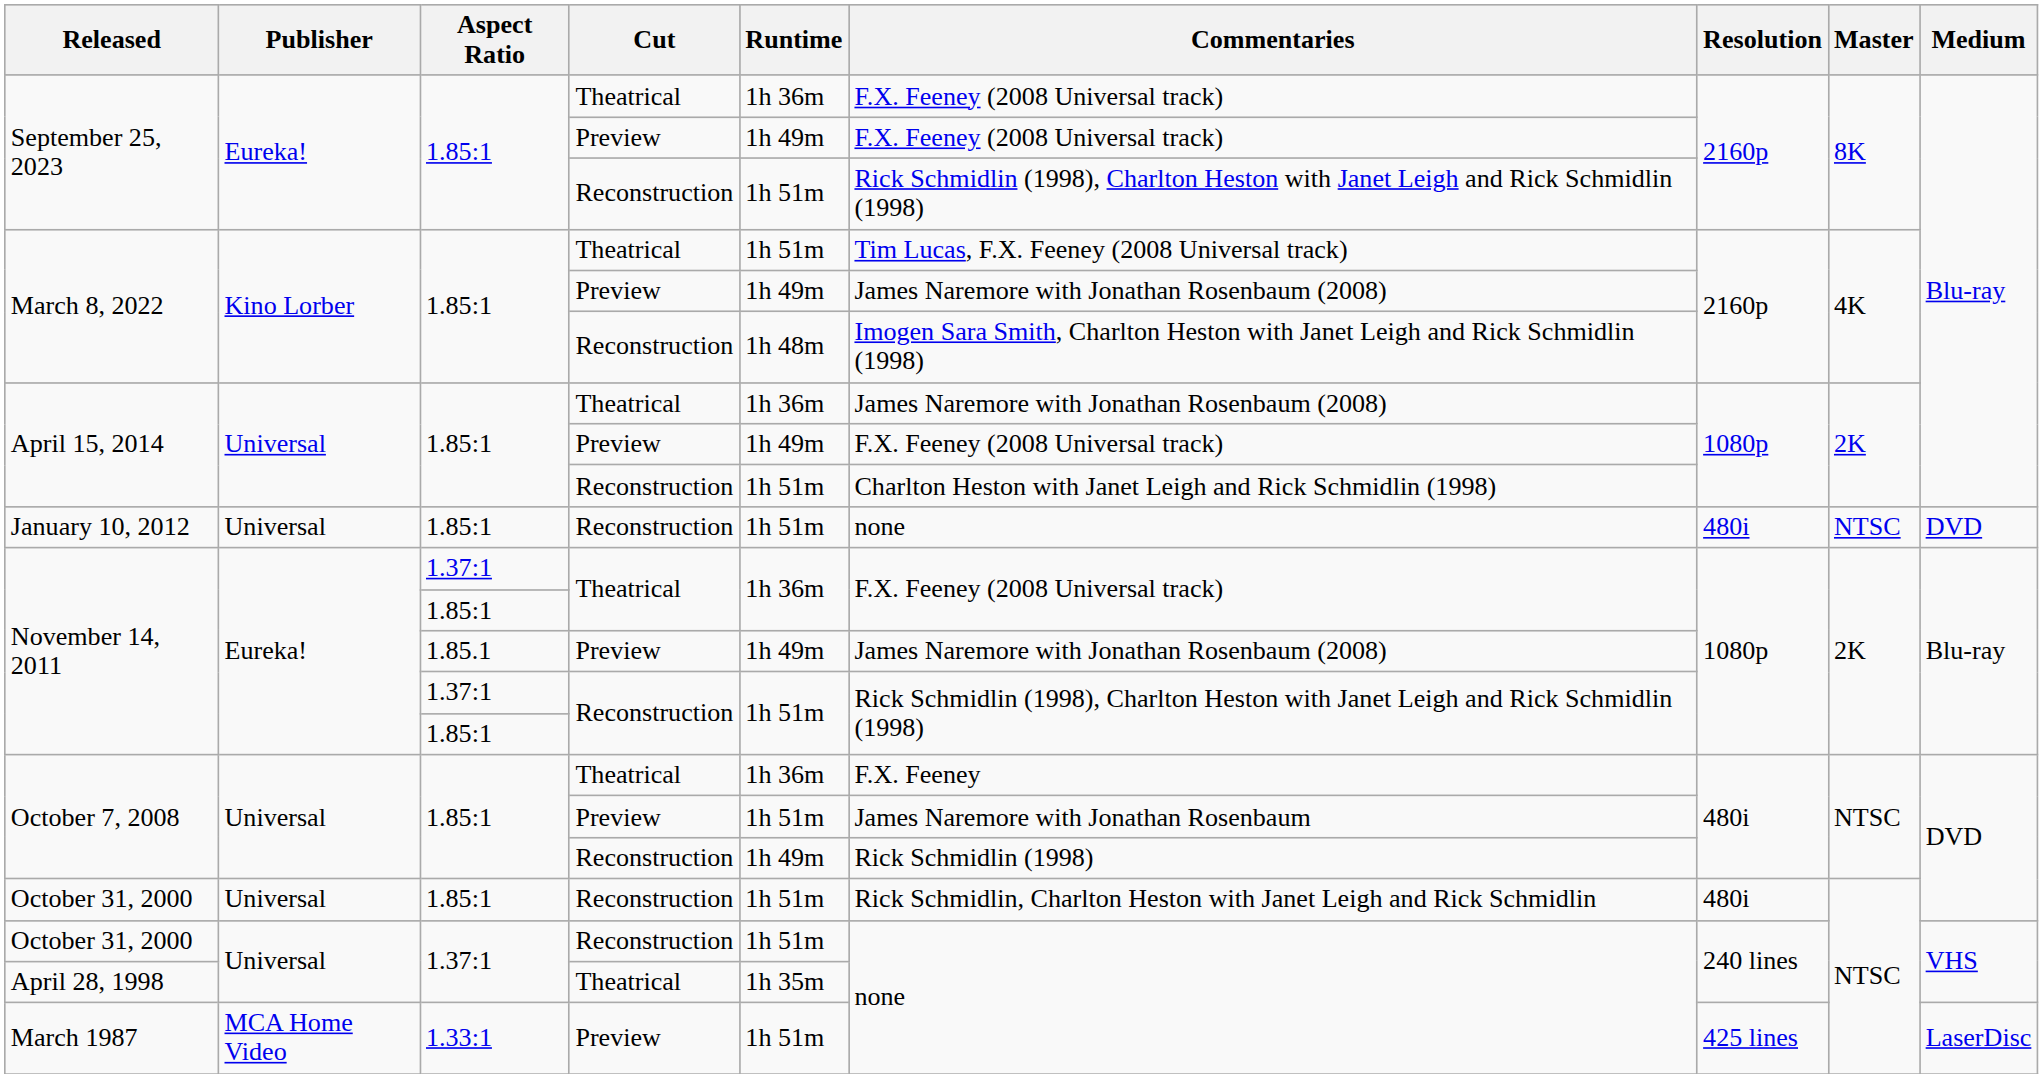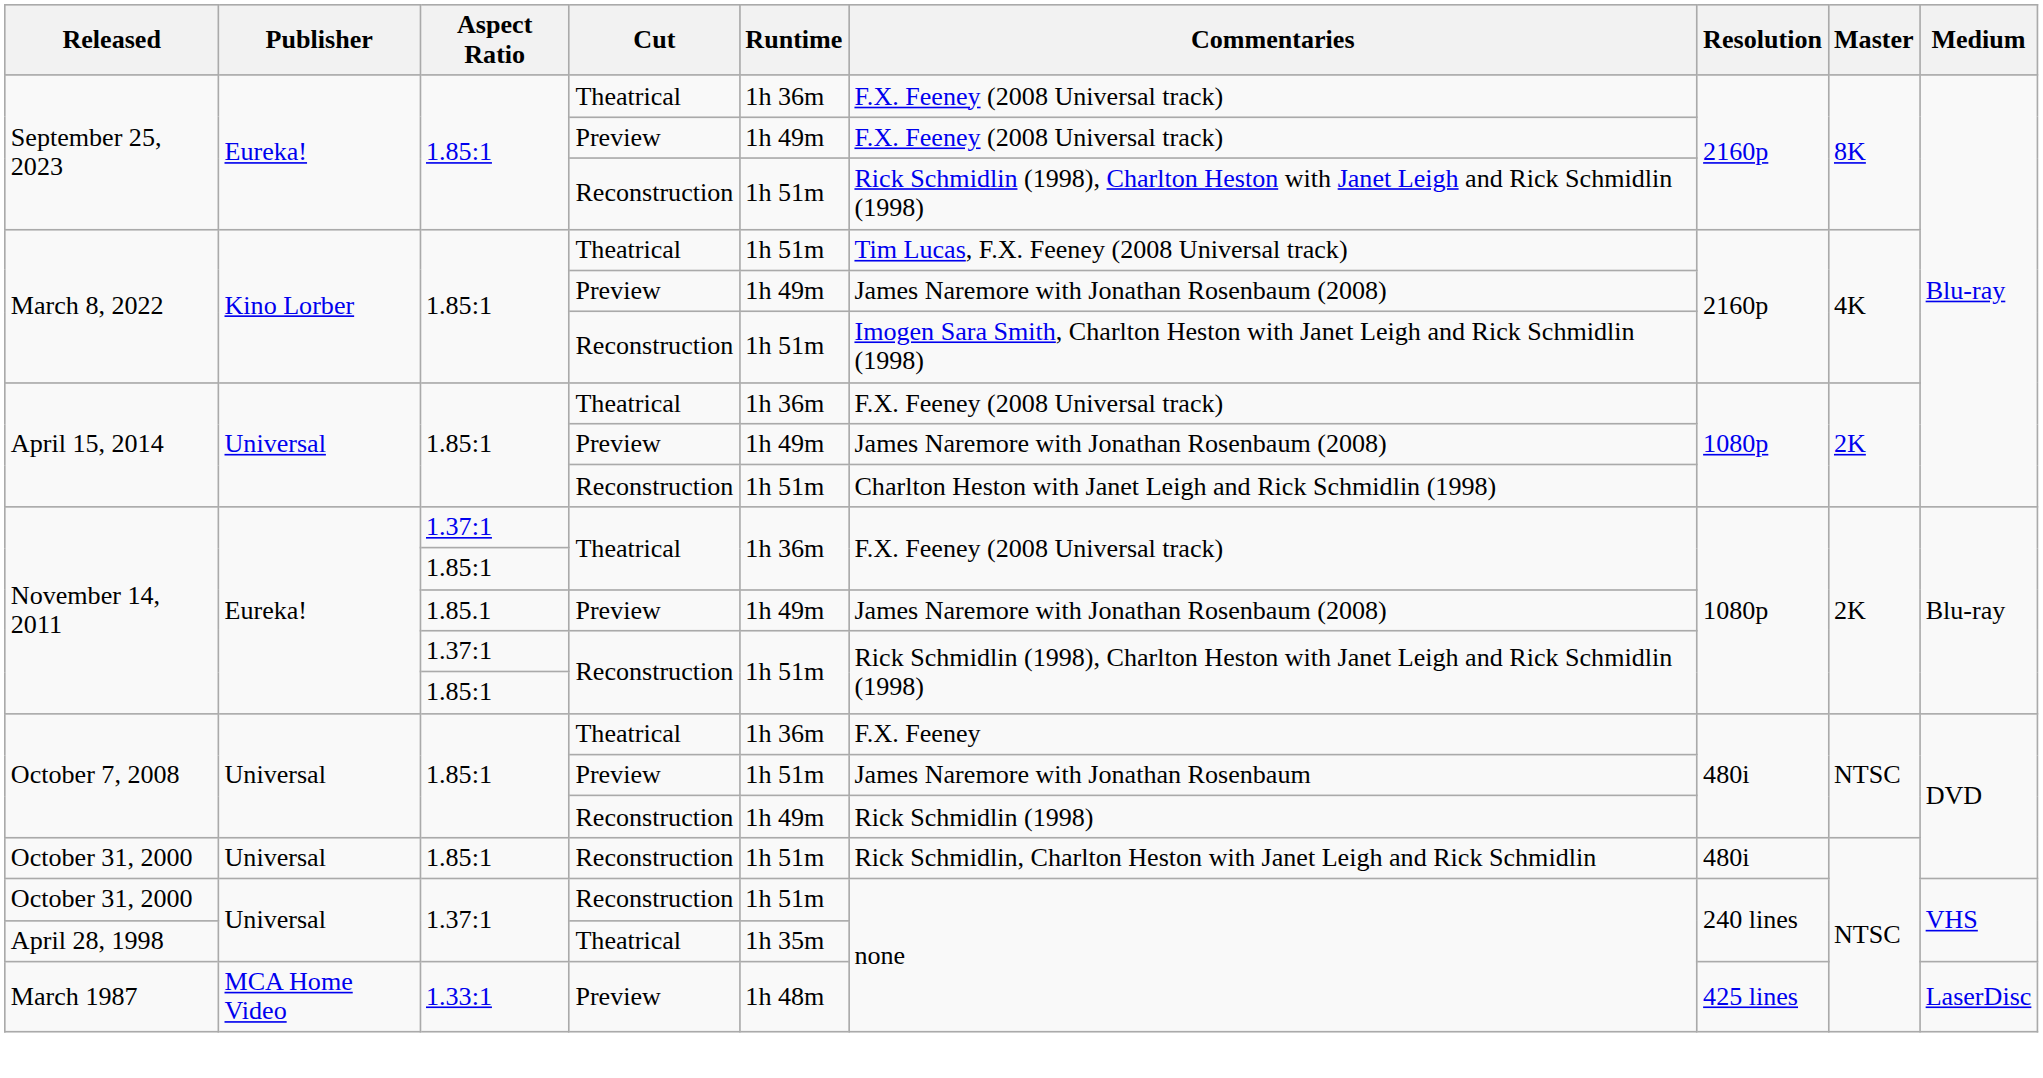 <table class="wikitable">
 <tr>
 <th>Released</th>
 <th>Publisher</th>
 <th>Aspect Ratio</th>
 <th>Cut</th>
 <th>Runtime</th>
 <th>Commentaries</th>
 <th>Resolution</th>
 <th>Master</th>
 <th>Medium</th>
 </tr>
 <tr>
 <td rowspan="3">September 25, 2023</td>
 <td rowspan="3"><a href='#'>Eureka!</a></td>
 <td rowspan="3"><a href='#'>1.85:1</a></td>
 <td>Theatrical</td>
 <td>1h 36m</td>
 <td><a href='#'>F.X. Feeney</a> (2008 Universal track)</td>
 <td rowspan="3"><a href='#'>2160p</a></td>
 <td rowspan="3"><a href='#'>8K</a></td>
 <td rowspan="9"><a href='#'>Blu-ray</a></td>
 </tr>
 <tr>
 <td>Preview</td>
 <td>1h 49m</td>
 <td><a href='#'>F.X. Feeney</a> (2008 Universal track)</td>
 </tr>
 <tr>
 <td>Reconstruction</td>
 <td>1h 51m</td>
 <td><a href='#'>Rick Schmidlin</a> (1998), <a href='#'>Charlton Heston</a> with <a href='#'>Janet Leigh</a> and Rick Schmidlin (1998)</td>
 </tr>
 <tr>
 <td rowspan="3">March 8, 2022</td>
 <td rowspan="3"><a href='#'>Kino Lorber</a></td>
 <td rowspan="3">1.85:1</td>
 <td>Theatrical</td>
 <td>1h 51m</td>
 <td><a href='#'>Tim Lucas</a>, F.X. Feeney (2008 Universal track)</td>
 <td rowspan="3">2160p</td>
 <td rowspan="3">4K</td>
 </tr>
 <tr>
 <td>Preview</td>
 <td>1h 49m</td>
 <td>James Naremore with Jonathan Rosenbaum (2008)</td>
 </tr>
 <tr>
 <td>Reconstruction</td>
-<td>1h 48m</td>
+<td>1h 51m</td>
 <td><a href='#'>Imogen Sara Smith</a>, Charlton Heston with Janet Leigh and Rick Schmidlin (1998)</td>
 </tr>
 <tr>
 <td rowspan="3">April 15, 2014</td>
 <td rowspan="3"><a href='#'>Universal</a></td>
 <td rowspan="3">1.85:1</td>
 <td>Theatrical</td>
 <td>1h 36m</td>
-<td>James Naremore with Jonathan Rosenbaum (2008)</td>
+<td>F.X. Feeney (2008 Universal track)</td>
 <td rowspan="3"><a href='#'>1080p</a></td>
 <td rowspan="3"><a href='#'>2K</a></td>
 </tr>
 <tr>
 <td>Preview</td>
 <td>1h 49m</td>
-<td>F.X. Feeney (2008 Universal track)</td>
+<td>James Naremore with Jonathan Rosenbaum (2008)</td>
 </tr>
 <tr>
 <td>Reconstruction</td>
 <td>1h 51m</td>
 <td>Charlton Heston with Janet Leigh and Rick Schmidlin (1998)</td>
-</tr>
-<tr>
-<td>January 10, 2012</td>
-<td>Universal</td>
-<td>1.85:1</td>
-<td>Reconstruction</td>
-<td>1h 51m</td>
-<td>none</td>
-<td><a href='#'>480i</a></td>
-<td><a href='#'>NTSC</a></td>
-<td><a href='#'>DVD</a></td>
 </tr>
 <tr>
 <td rowspan="5">November 14, 2011</td>
 <td rowspan="5">Eureka!</td>
 <td><a href='#'>1.37:1</a></td>
 <td rowspan="2">Theatrical</td>
 <td rowspan="2">1h 36m</td>
 <td rowspan="2">F.X. Feeney (2008 Universal track)</td>
 <td rowspan="5">1080p</td>
 <td rowspan="5">2K</td>
 <td rowspan="5">Blu-ray</td>
 </tr>
 <tr>
 <td>1.85:1</td>
 </tr>
 <tr>
 <td>1.85.1</td>
 <td>Preview</td>
 <td>1h 49m</td>
 <td>James Naremore with Jonathan Rosenbaum (2008)</td>
 </tr>
 <tr>
 <td>1.37:1</td>
 <td rowspan="2">Reconstruction</td>
 <td rowspan="2">1h 51m</td>
 <td rowspan="2">Rick Schmidlin (1998), Charlton Heston with Janet Leigh and Rick Schmidlin (1998)</td>
 </tr>
 <tr>
 <td>1.85:1</td>
 </tr>
 <tr>
 <td rowspan="3">October 7, 2008</td>
 <td rowspan="3">Universal</td>
 <td rowspan="3">1.85:1</td>
 <td>Theatrical</td>
 <td>1h 36m</td>
 <td>F.X. Feeney</td>
 <td rowspan="3">480i</td>
 <td rowspan="3">NTSC</td>
 <td rowspan="4">DVD</td>
 </tr>
 <tr>
 <td>Preview</td>
 <td>1h 51m</td>
 <td>James Naremore with Jonathan Rosenbaum</td>
 </tr>
 <tr>
 <td>Reconstruction</td>
 <td>1h 49m</td>
 <td>Rick Schmidlin (1998)</td>
 </tr>
 <tr>
 <td>October 31, 2000</td>
 <td>Universal</td>
 <td>1.85:1</td>
 <td>Reconstruction</td>
 <td>1h 51m</td>
 <td>Rick Schmidlin, Charlton Heston with Janet Leigh and Rick Schmidlin</td>
 <td>480i</td>
 <td rowspan="4">NTSC</td>
 </tr>
 <tr>
 <td>October 31, 2000</td>
 <td rowspan="2">Universal</td>
 <td rowspan="2">1.37:1</td>
 <td>Reconstruction</td>
 <td>1h 51m</td>
 <td rowspan="3">none</td>
 <td rowspan="2">240 lines</td>
 <td rowspan="2"><a href='#'>VHS</a></td>
 </tr>
 <tr>
 <td>April 28, 1998</td>
 <td>Theatrical</td>
 <td>1h 35m</td>
 </tr>
 <tr>
 <td>March 1987</td>
 <td><a href='#'>MCA Home Video</a></td>
 <td><a href='#'>1.33:1</a></td>
 <td>Preview</td>
-<td>1h 51m</td>
+<td>1h 48m</td>
 <td><a href='#'>425 lines</a></td>
 <td><a href='#'>LaserDisc</a></td>
 </tr>
 </table>
